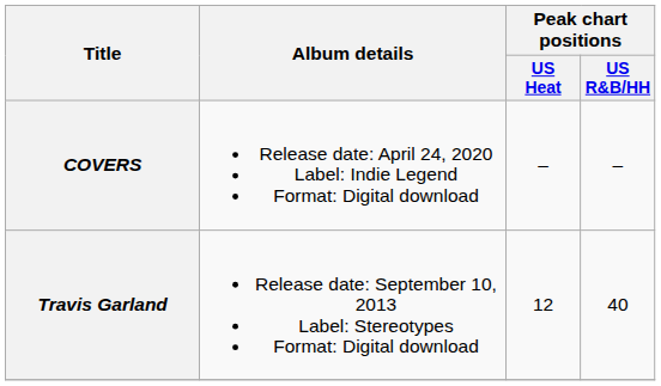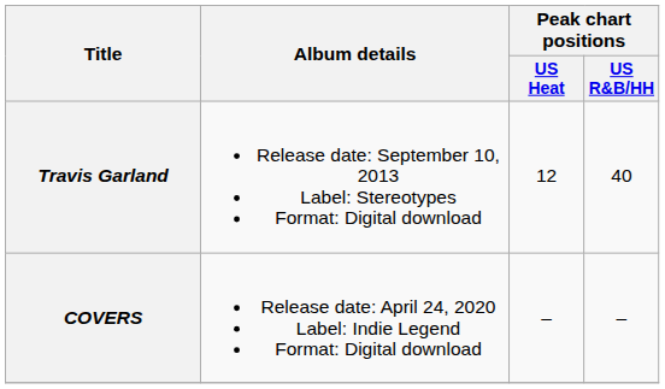 <table class="wikitable plainrowheaders" style="text-align:center;">
 <tr>
 <th scope="col" rowspan="2" style="width:10em;">Title</th>
 <th scope="col" rowspan="2" style="width:16em;">Album details</th>
 <th scope="col" colspan="2">Peak chart positions</th>
 </tr>
 <tr>
 <th style="width:4em;font-size:90%"><a href='#'>US<br>Heat</a><br></th>
 <th style="width:4em;font-size:90%"><a href='#'>US R&B/HH</a><br></th>
 </tr>
 <tr>
+<th scope="row"><em>Travis Garland</em></th>
+<td><br><ul><li>Release date: September 10, 2013</li><li>Label: Stereotypes</li><li>Format: Digital download</li></ul></td>
+<td>12</td>
+<td>40</td>
+</tr>
+<tr>
 <th scope="row"><em>COVERS</em></th>
 <td><br><ul><li>Release date: April 24, 2020</li><li>Label: Indie Legend</li><li>Format: Digital download</li></ul></td>
 <td>–</td>
 <td>–</td>
 </tr>
 <tr>
-<th scope="row"><em>Travis Garland</em></th>
-<td><br><ul><li>Release date: September 10, 2013</li><li>Label: Stereotypes</li><li>Format: Digital download</li></ul></td>
-<td>12</td>
-<td>40</td>
-</tr>
-<tr>
 </tr>
 </table>
